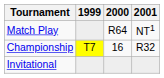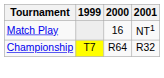 <table class="wikitable" style="text-align:center;">
 <tr>
 <th>Tournament</th>
 <th>1999</th>
 <th>2000</th>
 <th>2001</th>
 </tr>
 <tr>
 <td align="left"><a href='#'>Match Play</a></td>
 <td style="background:#eeeeee;"></td>
-<td>R64</td>
+<td>16</td>
 <td>NT<sup>1</sup></td>
 </tr>
 <tr>
 <td align="left"><a href='#'>Championship</a></td>
 <td style="background:yellow;">T7</td>
-<td>16</td>
+<td>R64</td>
 <td>R32</td>
 </tr>
-<tr>
-<td align="left"><a href='#'>Invitational</a></td>
-<td style="background:#eeeeee;"></td>
-<td style="background:#eeeeee;"></td>
-<td style="background:#eeeeee;"></td>
-</tr>
 </table>
